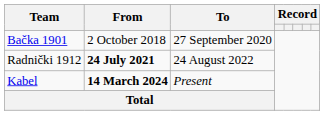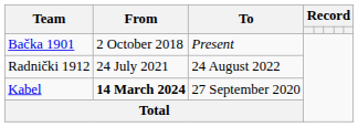 <table class=wikitable style="text-align:center">
 <tr>
 <th rowspan=2>Team</th>
 <th rowspan=2>From</th>
 <th rowspan=2>To</th>
 <th colspan=5>Record</th>
 </tr>
 <tr>
 <th></th>
 <th></th>
 <th></th>
 <th></th>
 <th></th>
 </tr>
 <tr>
 <td align=left><a href='#'>Bačka 1901</a></td>
 <td align=left>2 October 2018</td>
-<td align=left>27 September 2020<br></td>
+<td align=left><em>Present</em><br></td>
 </tr>
 <tr>
 <td align=left>Radnički 1912</td>
-<td align=left><strong>24 July 2021</strong></td>
+<td align=left>24 July 2021</td>
 <td align=left>24 August 2022<br></td>
 </tr>
 <tr>
 <td align=left><a href='#'>Kabel</a></td>
 <td align=left><strong>14 March 2024</strong></td>
-<td align=left><em>Present</em><br></td>
+<td align=left>27 September 2020<br></td>
 </tr>
 <tr>
 <th colspan=3>Total<br></th>
 </tr>
 </table>
